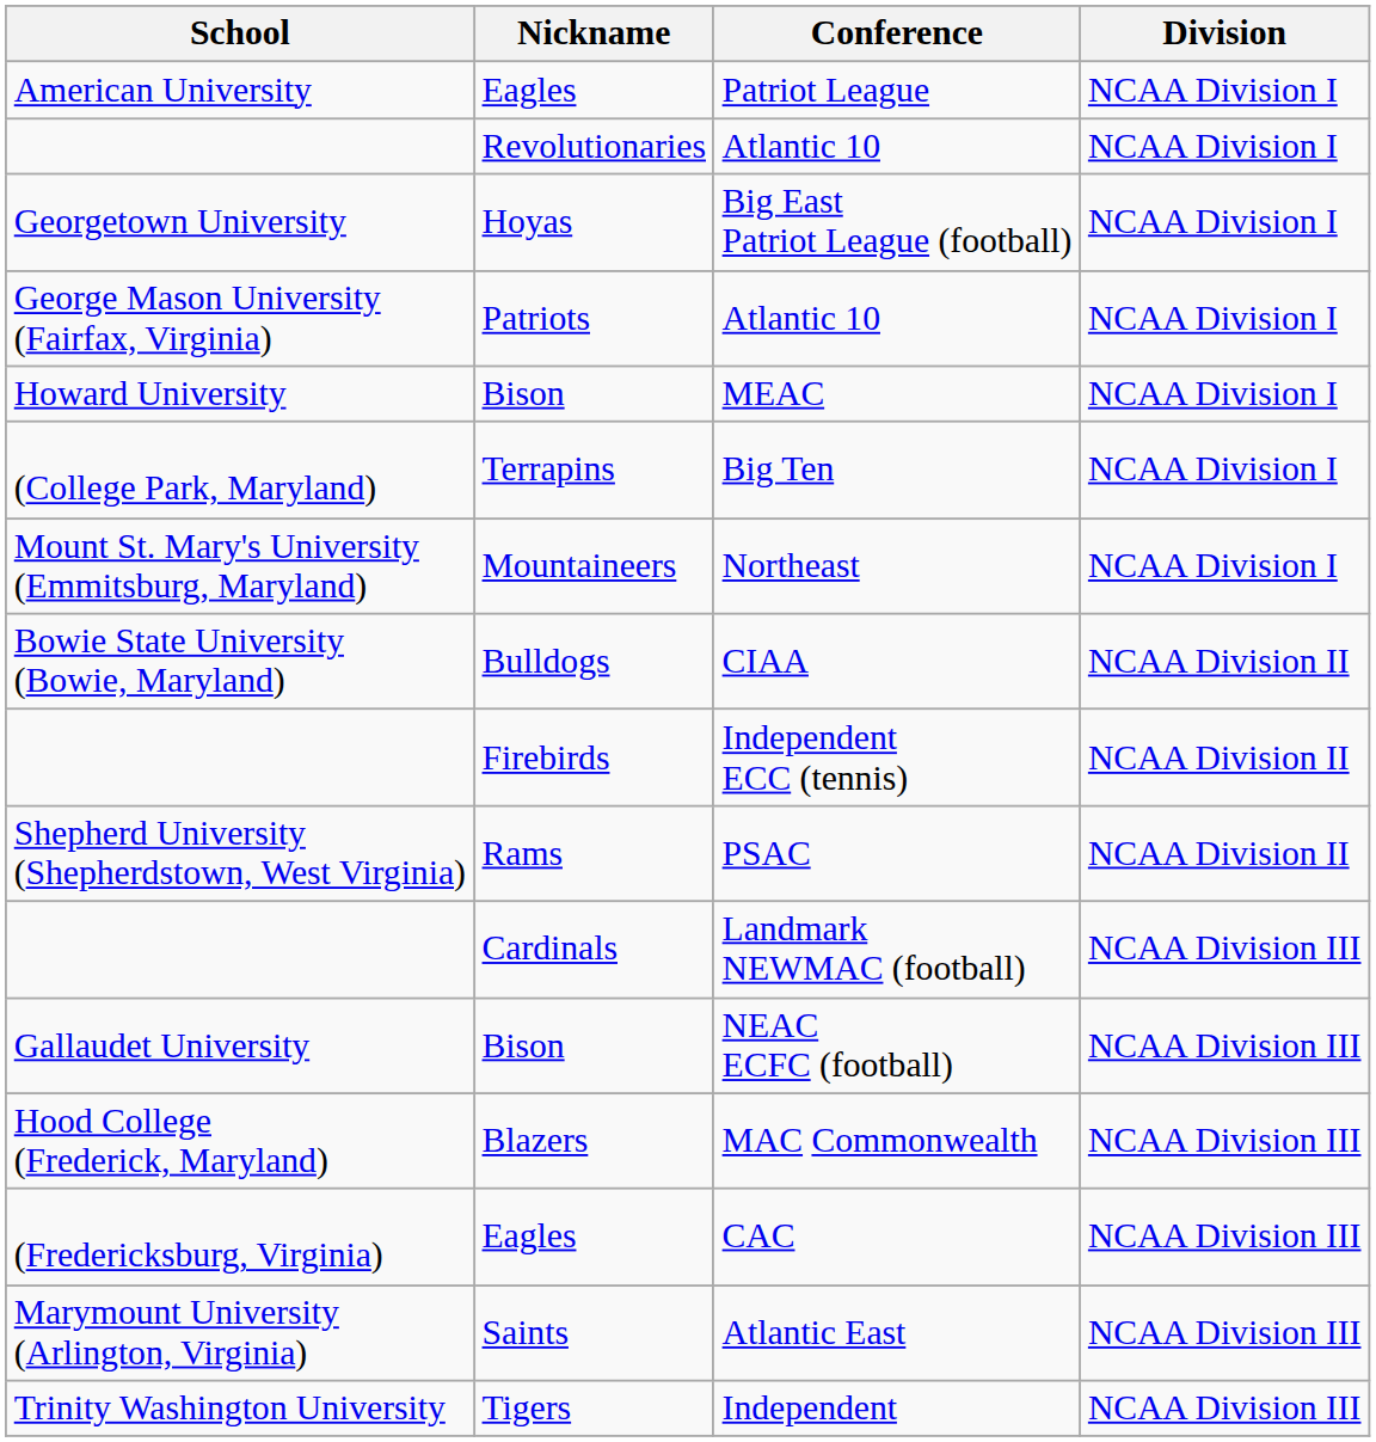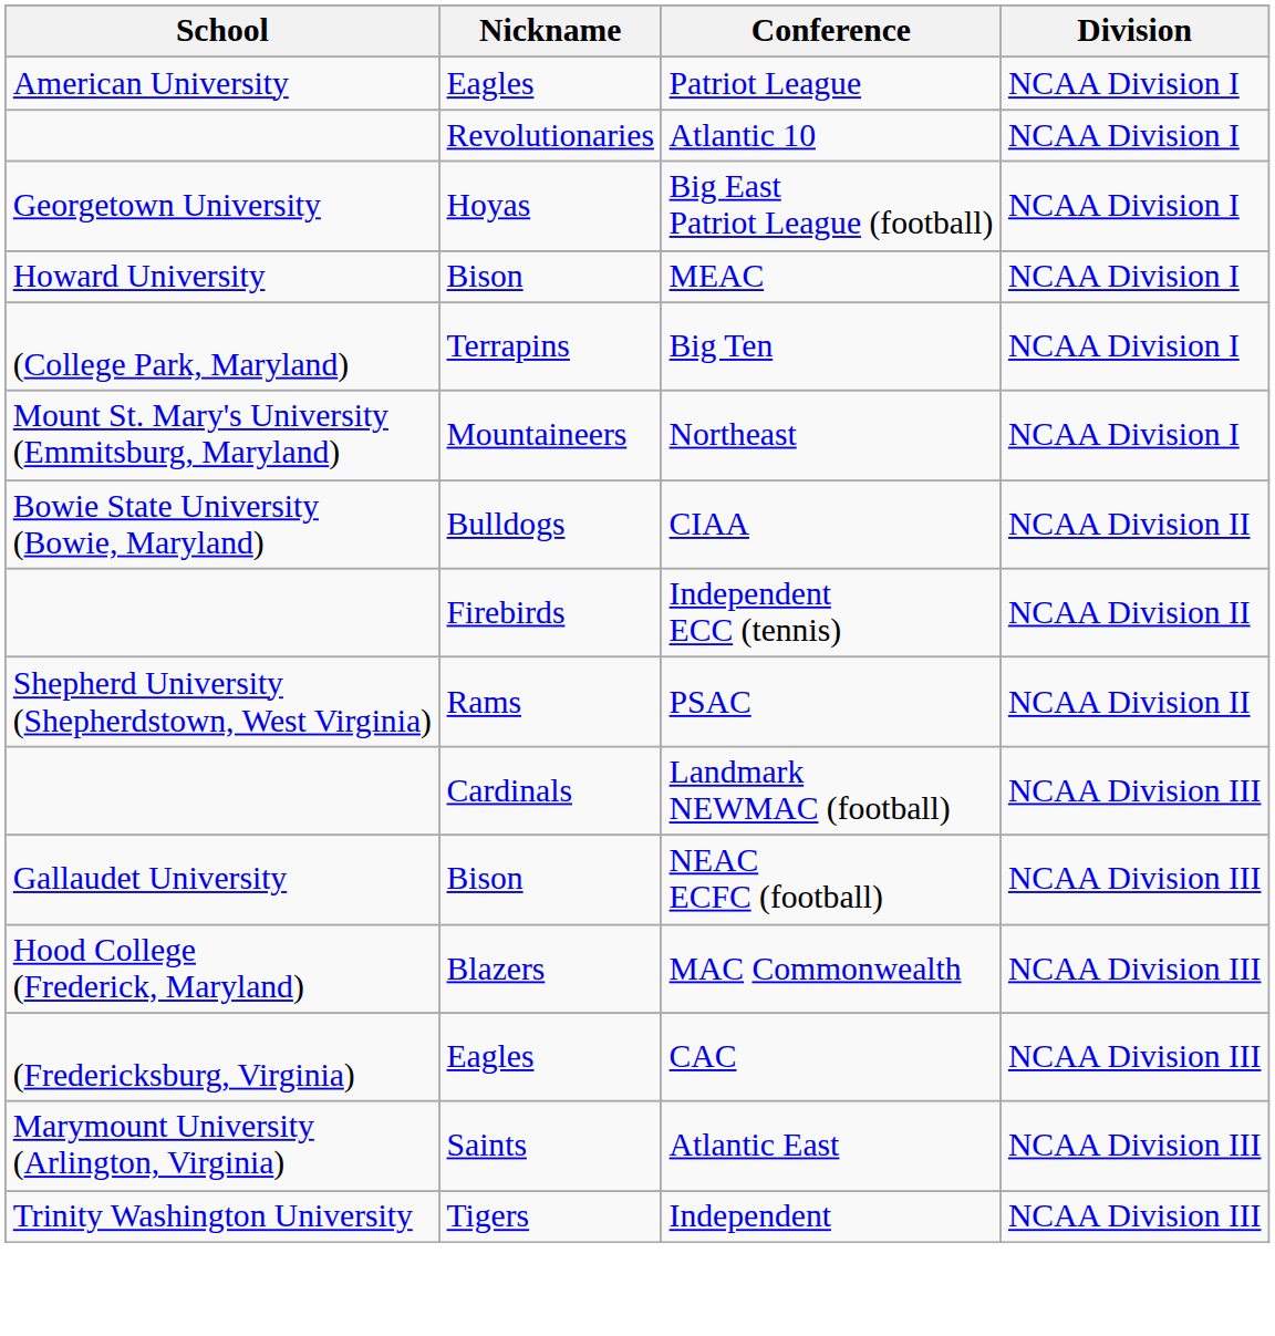 <table class="wikitable">
 <tr>
 <th>School</th>
 <th>Nickname</th>
 <th>Conference</th>
 <th>Division</th>
 </tr>
 <tr>
 <td><a href='#'>American University</a></td>
 <td><a href='#'>Eagles</a></td>
 <td><a href='#'>Patriot League</a></td>
 <td><a href='#'>NCAA Division I</a></td>
 </tr>
 <tr>
 <td></td>
 <td><a href='#'>Revolutionaries</a></td>
 <td><a href='#'>Atlantic 10</a></td>
 <td><a href='#'>NCAA Division I</a></td>
 </tr>
 <tr>
 <td><a href='#'>Georgetown University</a></td>
 <td><a href='#'>Hoyas</a></td>
 <td><a href='#'>Big East</a><br><a href='#'>Patriot League</a> (football)</td>
-<td><a href='#'>NCAA Division I</a></td>
-</tr>
-<tr>
-<td><a href='#'>George Mason University</a><br>(<a href='#'>Fairfax, Virginia</a>)</td>
-<td><a href='#'>Patriots</a></td>
-<td><a href='#'>Atlantic 10</a></td>
 <td><a href='#'>NCAA Division I</a></td>
 </tr>
 <tr>
 <td><a href='#'>Howard University</a></td>
 <td><a href='#'>Bison</a></td>
 <td><a href='#'>MEAC</a></td>
 <td><a href='#'>NCAA Division I</a></td>
 </tr>
 <tr>
 <td><br>(<a href='#'>College Park, Maryland</a>)</td>
 <td><a href='#'>Terrapins</a></td>
 <td><a href='#'>Big Ten</a></td>
 <td><a href='#'>NCAA Division I</a></td>
 </tr>
 <tr>
 <td><a href='#'>Mount St. Mary's University</a><br>(<a href='#'>Emmitsburg, Maryland</a>)</td>
 <td><a href='#'>Mountaineers</a></td>
 <td><a href='#'>Northeast</a></td>
 <td><a href='#'>NCAA Division I</a></td>
 </tr>
 <tr>
 <td><a href='#'>Bowie State University</a><br>(<a href='#'>Bowie, Maryland</a>)</td>
 <td><a href='#'>Bulldogs</a></td>
 <td><a href='#'>CIAA</a></td>
 <td><a href='#'>NCAA Division II</a></td>
 </tr>
 <tr>
 <td></td>
 <td><a href='#'>Firebirds</a></td>
 <td><a href='#'>Independent</a><br><a href='#'>ECC</a> (tennis)</td>
 <td><a href='#'>NCAA Division II</a></td>
 </tr>
 <tr>
 <td><a href='#'>Shepherd University</a><br>(<a href='#'>Shepherdstown, West Virginia</a>)</td>
 <td><a href='#'>Rams</a></td>
 <td><a href='#'>PSAC</a></td>
 <td><a href='#'>NCAA Division II</a></td>
 </tr>
 <tr>
 <td></td>
 <td><a href='#'>Cardinals</a></td>
 <td><a href='#'>Landmark</a><br><a href='#'>NEWMAC</a> (football)</td>
 <td><a href='#'>NCAA Division III</a></td>
 </tr>
 <tr>
 <td><a href='#'>Gallaudet University</a></td>
 <td><a href='#'>Bison</a></td>
 <td><a href='#'>NEAC</a><br><a href='#'>ECFC</a> (football)</td>
 <td><a href='#'>NCAA Division III</a></td>
 </tr>
 <tr>
 <td><a href='#'>Hood College</a><br>(<a href='#'>Frederick, Maryland</a>)</td>
 <td><a href='#'>Blazers</a></td>
 <td><a href='#'>MAC</a> <a href='#'>Commonwealth</a></td>
 <td><a href='#'>NCAA Division III</a></td>
 </tr>
 <tr>
 <td><br>(<a href='#'>Fredericksburg, Virginia</a>)</td>
 <td><a href='#'>Eagles</a></td>
 <td><a href='#'>CAC</a></td>
 <td><a href='#'>NCAA Division III</a></td>
 </tr>
 <tr>
 <td><a href='#'>Marymount University</a><br>(<a href='#'>Arlington, Virginia</a>)</td>
 <td><a href='#'>Saints</a></td>
 <td><a href='#'>Atlantic East</a></td>
 <td><a href='#'>NCAA Division III</a></td>
 </tr>
 <tr>
 <td><a href='#'>Trinity Washington University</a></td>
 <td><a href='#'>Tigers</a></td>
 <td><a href='#'>Independent</a></td>
 <td><a href='#'>NCAA Division III</a></td>
 </tr>
 </table>
